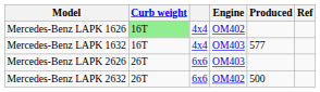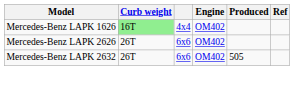 <table class="wikitable">
 <tr>
 <th>Model</th>
 <th><a href='#'>Curb weight</a></th>
 <th></th>
 <th>Engine</th>
 <th>Produced</th>
 <th>Ref</th>
 </tr>
 <tr>
 <td>Mercedes-Benz LAPK 1626</td>
 <td style="background: lightgreen;">16T</td>
 <td><a href='#'>4x4</a></td>
 <td><a href='#'>OM402</a></td>
 <td></td>
 <td></td>
 </tr>
 <tr>
-<td>Mercedes-Benz LAPK 1632</td>
-<td>16T</td>
-<td><a href='#'>4x4</a></td>
-<td><a href='#'>OM403</a></td>
-<td>577</td>
-<td></td>
-</tr>
-<tr>
 <td>Mercedes-Benz LAPK 2626</td>
 <td>26T</td>
 <td><a href='#'>6x6</a></td>
-<td><a href='#'>OM403</a></td>
+<td><a href='#'>OM402</a></td>
 <td></td>
 <td></td>
 </tr>
 <tr>
 <td>Mercedes-Benz LAPK 2632</td>
 <td>26T</td>
 <td><a href='#'>6x6</a></td>
 <td><a href='#'>OM402</a></td>
-<td>500</td>
+<td>505</td>
 <td></td>
 </tr>
 </table>
